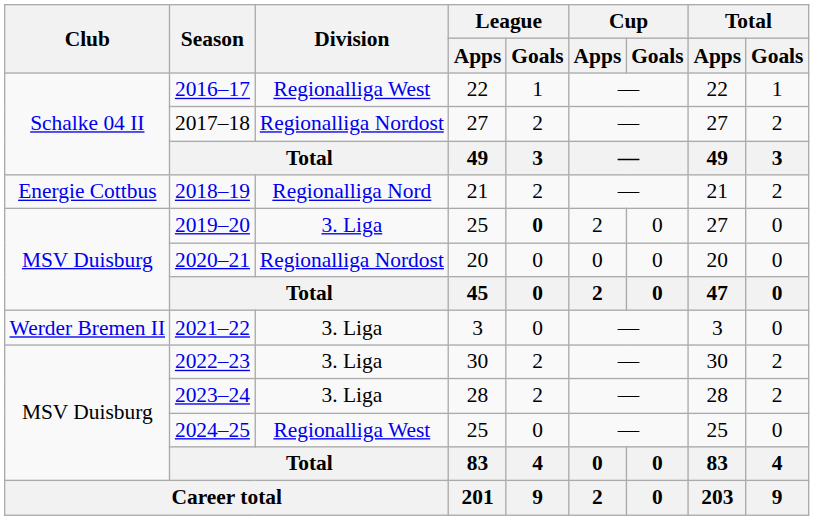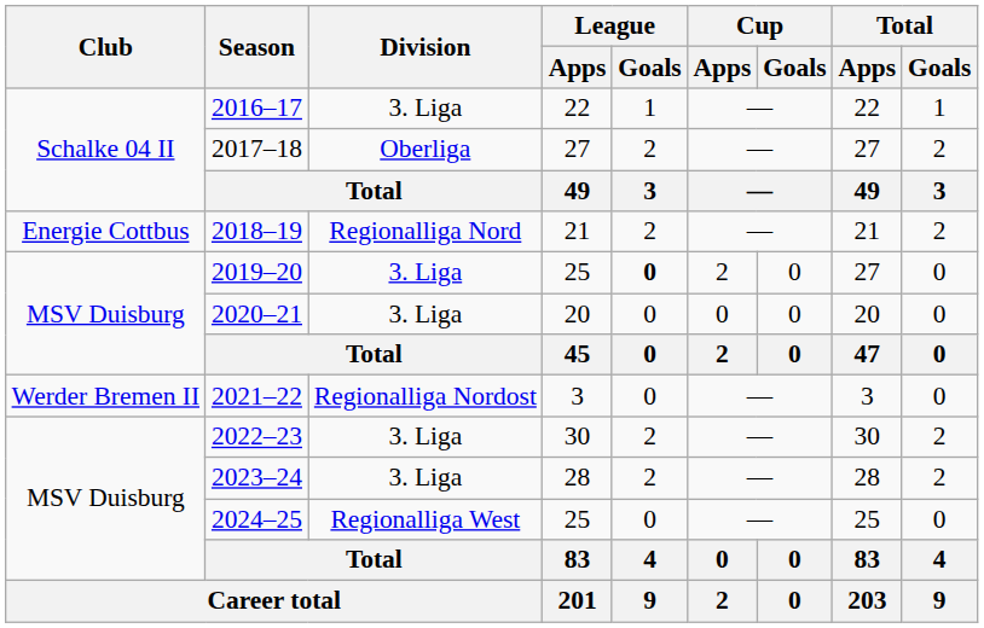 <table class="wikitable" style="text-align:center">
 <tr>
 <th rowspan="2">Club</th>
 <th rowspan="2">Season</th>
 <th rowspan="2">Division</th>
 <th colspan="2">League</th>
 <th colspan="2">Cup</th>
 <th colspan="2">Total</th>
 </tr>
 <tr>
 <th>Apps</th>
 <th>Goals</th>
 <th>Apps</th>
 <th>Goals</th>
 <th>Apps</th>
 <th>Goals</th>
 </tr>
 <tr>
 <td rowspan="3"><a href='#'>Schalke 04 II</a></td>
 <td><a href='#'>2016–17</a></td>
-<td><a href='#'>Regionalliga West</a></td>
+<td>3. Liga</td>
 <td>22</td>
 <td>1</td>
 <td colspan="2">—</td>
 <td>22</td>
 <td>1</td>
 </tr>
 <tr>
 <td>2017–18</td>
-<td><a href='#'>Regionalliga Nordost</a></td>
+<td><a href='#'>Oberliga</a></td>
 <td>27</td>
 <td>2</td>
 <td colspan="2">—</td>
 <td>27</td>
 <td>2</td>
 </tr>
 <tr>
 <th colspan="2">Total</th>
 <th>49</th>
 <th>3</th>
 <th colspan="2">—</th>
 <th>49</th>
 <th>3</th>
 </tr>
 <tr>
 <td><a href='#'>Energie Cottbus</a></td>
 <td><a href='#'>2018–19</a></td>
 <td><a href='#'>Regionalliga Nord</a></td>
 <td>21</td>
 <td>2</td>
 <td colspan="2">—</td>
 <td>21</td>
 <td>2</td>
 </tr>
 <tr>
 <td rowspan="3"><a href='#'>MSV Duisburg</a></td>
 <td><a href='#'>2019–20</a></td>
 <td><a href='#'>3. Liga</a></td>
 <td>25</td>
 <td><strong>0</strong></td>
 <td>2</td>
 <td>0</td>
 <td>27</td>
 <td>0</td>
 </tr>
 <tr>
 <td><a href='#'>2020–21</a></td>
-<td><a href='#'>Regionalliga Nordost</a></td>
+<td>3. Liga</td>
 <td>20</td>
 <td>0</td>
 <td>0</td>
 <td>0</td>
 <td>20</td>
 <td>0</td>
 </tr>
 <tr>
 <th colspan="2">Total</th>
 <th>45</th>
 <th>0</th>
 <th>2</th>
 <th>0</th>
 <th>47</th>
 <th>0</th>
 </tr>
 <tr>
 <td><a href='#'>Werder Bremen II</a></td>
 <td><a href='#'>2021–22</a></td>
-<td>3. Liga</td>
+<td><a href='#'>Regionalliga Nordost</a></td>
 <td>3</td>
 <td>0</td>
 <td colspan="2">—</td>
 <td>3</td>
 <td>0</td>
 </tr>
 <tr>
 <td rowspan=4>MSV Duisburg</td>
 <td><a href='#'>2022–23</a></td>
 <td>3. Liga</td>
 <td>30</td>
 <td>2</td>
 <td colspan="2">—</td>
 <td>30</td>
 <td>2</td>
 </tr>
 <tr>
 <td><a href='#'>2023–24</a></td>
 <td>3. Liga</td>
 <td>28</td>
 <td>2</td>
 <td colspan="2">—</td>
 <td>28</td>
 <td>2</td>
 </tr>
 <tr>
 <td><a href='#'>2024–25</a></td>
 <td><a href='#'>Regionalliga West</a></td>
 <td>25</td>
 <td>0</td>
 <td colspan="2">—</td>
 <td>25</td>
 <td>0</td>
 </tr>
 <tr>
 <th colspan="2">Total</th>
 <th>83</th>
 <th>4</th>
 <th>0</th>
 <th>0</th>
 <th>83</th>
 <th>4</th>
 </tr>
 <tr>
 <th colspan="3">Career total</th>
 <th>201</th>
 <th>9</th>
 <th>2</th>
 <th>0</th>
 <th>203</th>
 <th>9</th>
 </tr>
 </table>
